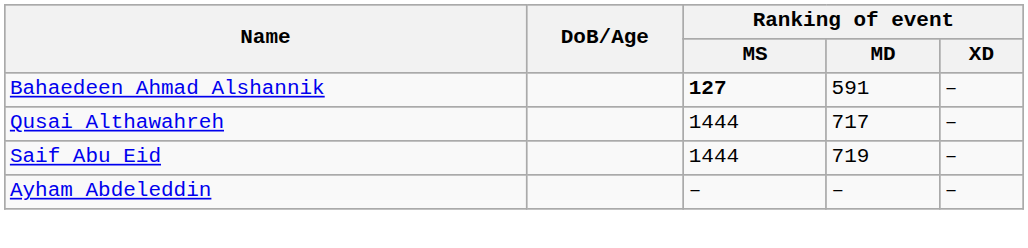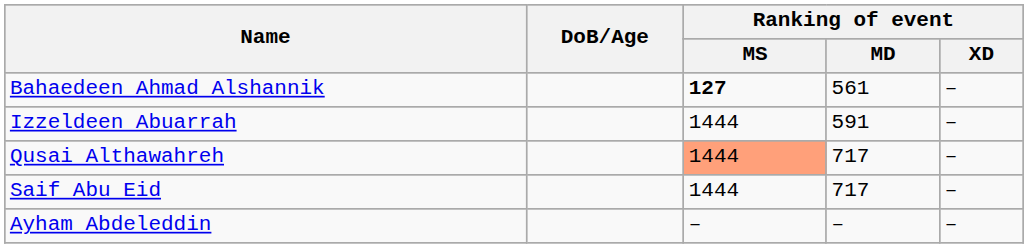 <table class="wikitable" style="width:600px; font-size:95%;">
 <tr>
 <th rowspan="2" align="left">Name</th>
 <th rowspan="2" align="left">DoB/Age</th>
 <th colspan="3" align="center">Ranking of event</th>
 </tr>
 <tr>
 <th align="center">MS</th>
 <th>MD</th>
 <th align="center">XD</th>
 </tr>
 <tr>
 <td><a href='#'>Bahaedeen Ahmad Alshannik</a></td>
 <td></td>
 <td><strong>127</strong></td>
+<td>561</td>
+<td>–</td>
+</tr>
+<tr>
+<td><a href='#'>Izzeldeen Abuarrah</a></td>
+<td></td>
+<td>1444</td>
 <td>591</td>
 <td>–</td>
 </tr>
 <tr>
 <td><a href='#'>Qusai Althawahreh</a></td>
 <td></td>
-<td>1444</td>
+<td style="background: lightsalmon;">1444</td>
 <td>717</td>
 <td>–</td>
 </tr>
 <tr>
 <td><a href='#'>Saif Abu Eid</a></td>
 <td></td>
 <td>1444</td>
-<td>719</td>
+<td>717</td>
 <td>–</td>
 </tr>
 <tr>
 <td><a href='#'>Ayham Abdeleddin</a></td>
 <td></td>
 <td>–</td>
 <td>–</td>
 <td>–</td>
 </tr>
 </table>
